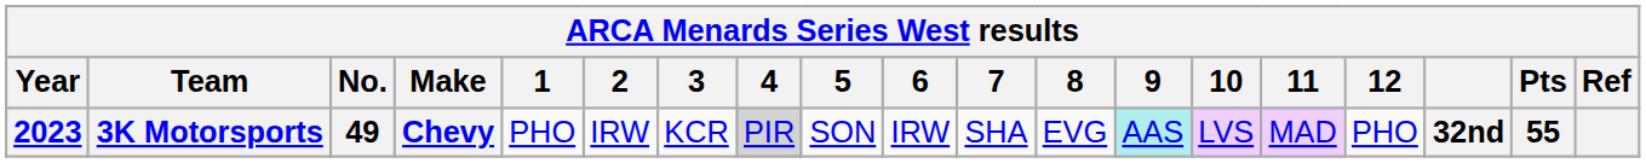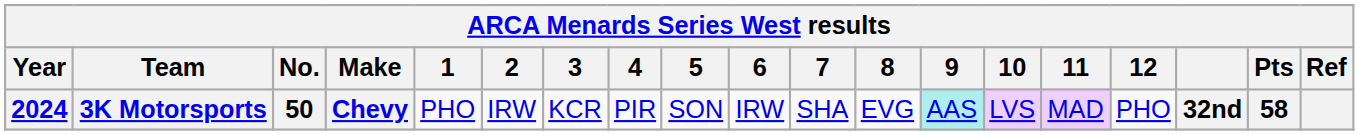 <table class="wikitable" style="text-align:center; font-size:75%">
 <tr>
 <th colspan=23><a href='#'>ARCA Menards Series West</a> results</th>
 </tr>
 <tr>
 <th>Year</th>
 <th>Team</th>
 <th>No.</th>
 <th>Make</th>
 <th>1</th>
 <th>2</th>
 <th>3</th>
 <th>4</th>
 <th>5</th>
 <th>6</th>
 <th>7</th>
 <th>8</th>
 <th>9</th>
 <th>10</th>
 <th>11</th>
 <th>12</th>
 <th></th>
 <th>Pts</th>
 <th>Ref</th>
 </tr>
 <tr>
-<th><a href='#'>2023</a></th>
+<th><a href='#'>2024</a></th>
 <th><a href='#'>3K Motorsports</a></th>
-<th>49</th>
+<th>50</th>
 <th><a href='#'>Chevy</a></th>
 <td><a href='#'>PHO</a></td>
 <td><a href='#'>IRW</a></td>
 <td><a href='#'>KCR</a></td>
-<td style="background: lightgrey;"><a href='#'>PIR</a></td>
+<td><a href='#'>PIR</a></td>
 <td><a href='#'>SON</a></td>
 <td><a href='#'>IRW</a></td>
 <td><a href='#'>SHA</a></td>
 <td><a href='#'>EVG</a></td>
 <td style="background: paleturquoise;"><a href='#'>AAS</a></td>
 <td style="background:#EFCFFF;"><a href='#'>LVS</a><br></td>
 <td style="background:#EFCFFF;"><a href='#'>MAD</a><br></td>
 <td><a href='#'>PHO</a></td>
 <th>32nd</th>
-<th>55</th>
+<th>58</th>
 <th></th>
 </tr>
 </table>
